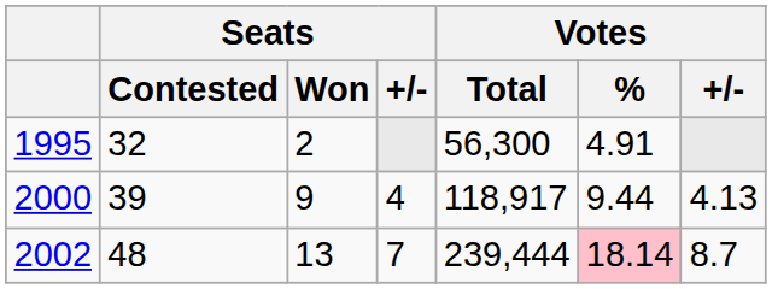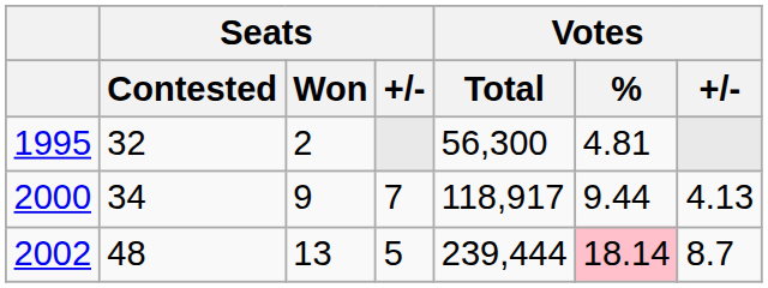 <table class="wikitable">
 <tr>
 <th></th>
 <th colspan="3">Seats</th>
 <th colspan="3">Votes</th>
 </tr>
 <tr>
 <th></th>
 <th>Contested</th>
 <th>Won</th>
 <th>+/-</th>
 <th>Total</th>
 <th>%</th>
 <th>+/-</th>
 </tr>
 <tr>
 <td><a href='#'>1995</a></td>
 <td>32</td>
 <td>2</td>
 <td bgcolor="#E9E9E9"></td>
 <td>56,300</td>
-<td>4.91</td>
+<td>4.81</td>
 <td bgcolor="#E9E9E9"></td>
 </tr>
 <tr>
 <td><a href='#'>2000</a></td>
-<td>39</td>
+<td>34</td>
 <td>9</td>
-<td>4 </td>
+<td>7 </td>
 <td>118,917</td>
 <td>9.44</td>
 <td>4.13 </td>
 </tr>
 <tr>
 <td><a href='#'>2002</a></td>
 <td>48</td>
 <td>13</td>
-<td>7 </td>
+<td>5 </td>
 <td>239,444</td>
 <td style="background: pink;">18.14</td>
 <td>8.7 </td>
 </tr>
 </table>
